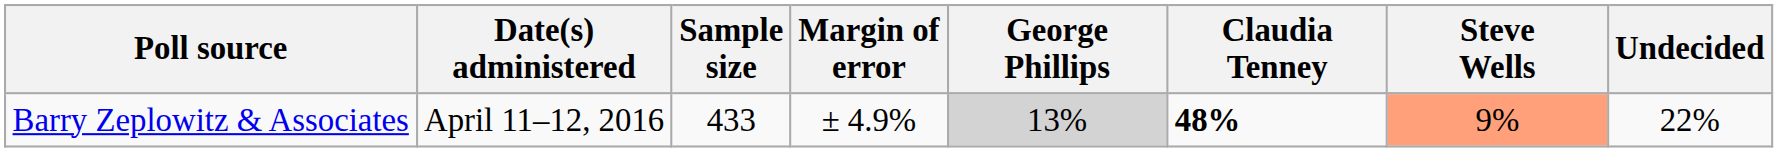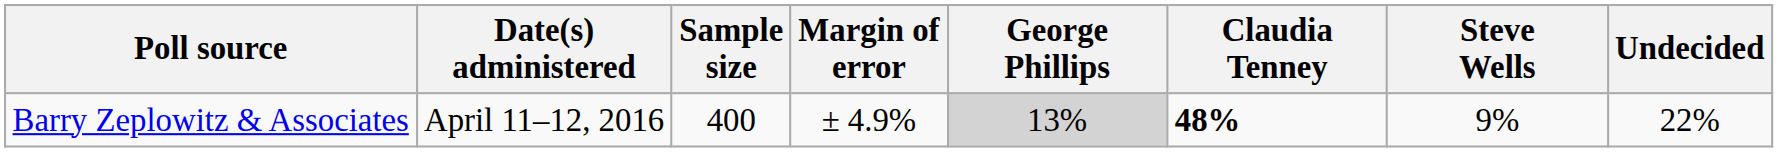 <table class="wikitable">
 <tr>
 <th>Poll source</th>
 <th>Date(s)<br>administered</th>
 <th>Sample<br>size</th>
 <th>Margin of<br>error</th>
 <th style="width:100px;">George<br>Phillips</th>
 <th style="width:100px;">Claudia<br>Tenney</th>
 <th style="width:100px;">Steve<br>Wells</th>
 <th>Undecided</th>
 </tr>
 <tr>
 <td><a href='#'>Barry Zeplowitz & Associates</a></td>
 <td align=center>April 11–12, 2016</td>
-<td align=center>433</td>
+<td align=center>400</td>
 <td align=center>± 4.9%</td>
 <td align=center style="background: lightgrey;">13%</td>
 <td><strong>48%</strong></td>
-<td align=center style="background: lightsalmon;">9%</td>
+<td align=center>9%</td>
 <td align=center>22%</td>
 </tr>
 </table>
